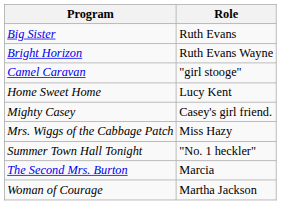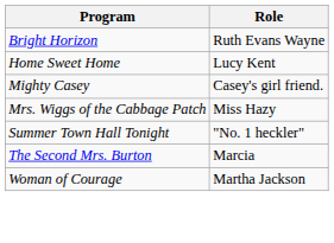 <table class="wikitable">
 <tr>
 <th>Program</th>
 <th>Role</th>
 </tr>
 <tr>
-<td><em><a href='#'>Big Sister</a></em></td>
-<td>Ruth Evans</td>
-</tr>
-<tr>
 <td><em><a href='#'>Bright Horizon</a></em></td>
 <td>Ruth Evans Wayne</td>
-</tr>
-<tr>
-<td><em><a href='#'>Camel Caravan</a></em></td>
-<td>"girl stooge"</td>
 </tr>
 <tr>
 <td><em>Home Sweet Home</em></td>
 <td>Lucy Kent</td>
 </tr>
 <tr>
 <td><em>Mighty Casey</em></td>
 <td>Casey's girl friend.</td>
 </tr>
 <tr>
 <td><em>Mrs. Wiggs of the Cabbage Patch</em></td>
 <td>Miss Hazy</td>
 </tr>
 <tr>
 <td><em>Summer Town Hall Tonight</em></td>
 <td>"No. 1 heckler"</td>
 </tr>
 <tr>
 <td><em><a href='#'>The Second Mrs. Burton</a></em></td>
 <td>Marcia</td>
 </tr>
 <tr>
 <td><em>Woman of Courage</em></td>
 <td>Martha Jackson</td>
 </tr>
 </table>
